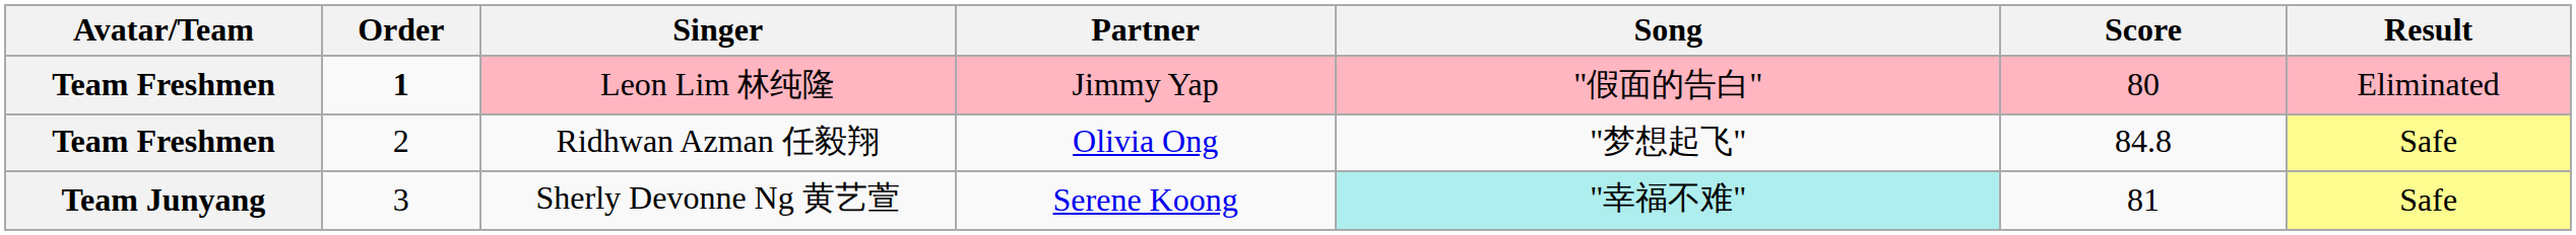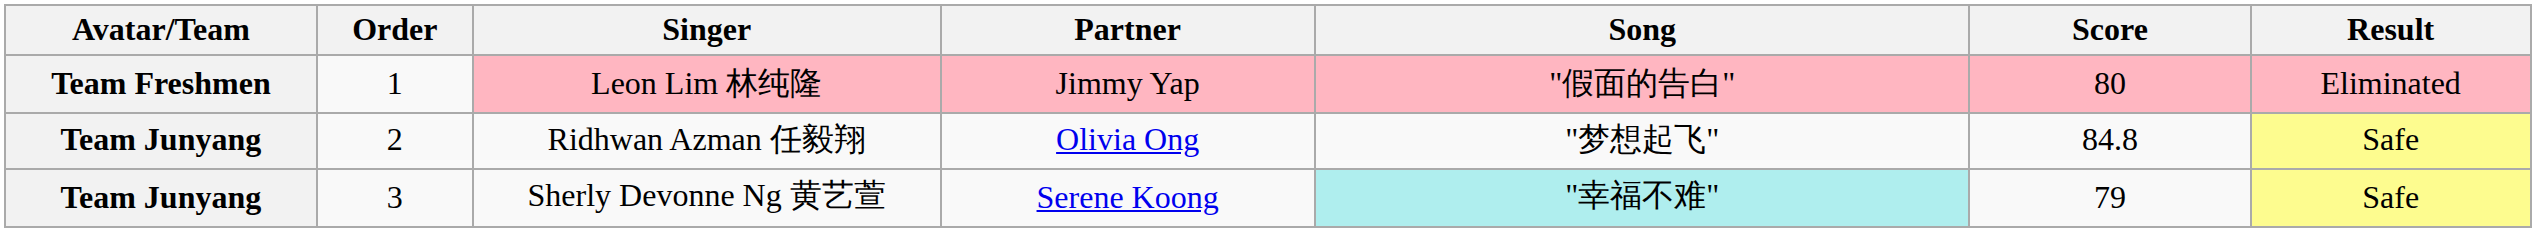 <table class="wikitable" style="text-align:center; width:100%;">
 <tr>
 <th style="width:10%;">Avatar/Team</th>
 <th style="width:05%;">Order</th>
 <th style="width:15%;">Singer</th>
 <th style="width:12%;">Partner</th>
 <th style="width:21%;">Song</th>
 <th style="width:9%;">Score</th>
 <th style="width:9%;">Result</th>
 </tr>
 <tr>
 <th>Team Freshmen</th>
-<td><strong>1</strong></td>
+<td>1</td>
 <td style="background:lightpink">Leon Lim 林纯隆</td>
 <td style="background:lightpink">Jimmy Yap</td>
 <td style="background:lightpink">"假面的告白"</td>
 <td style="background:lightpink">80</td>
 <td style="background:lightpink">Eliminated</td>
 </tr>
 <tr>
-<th>Team Freshmen</th>
+<th>Team Junyang</th>
 <td>2</td>
 <td>Ridhwan Azman 任毅翔</td>
 <td><a href='#'>Olivia Ong</a></td>
 <td>"梦想起飞"</td>
 <td>84.8</td>
 <td style="background:#fdfc8f">Safe</td>
 </tr>
 <tr>
 <th>Team Junyang</th>
 <td>3</td>
 <td>Sherly Devonne Ng 黄艺萱</td>
 <td><a href='#'>Serene Koong</a></td>
 <td style="background: paleturquoise;">"幸福不难"</td>
-<td>81</td>
+<td>79</td>
 <td style="background:#fdfc8f">Safe</td>
 </tr>
 <tr>
 </tr>
 </table>
